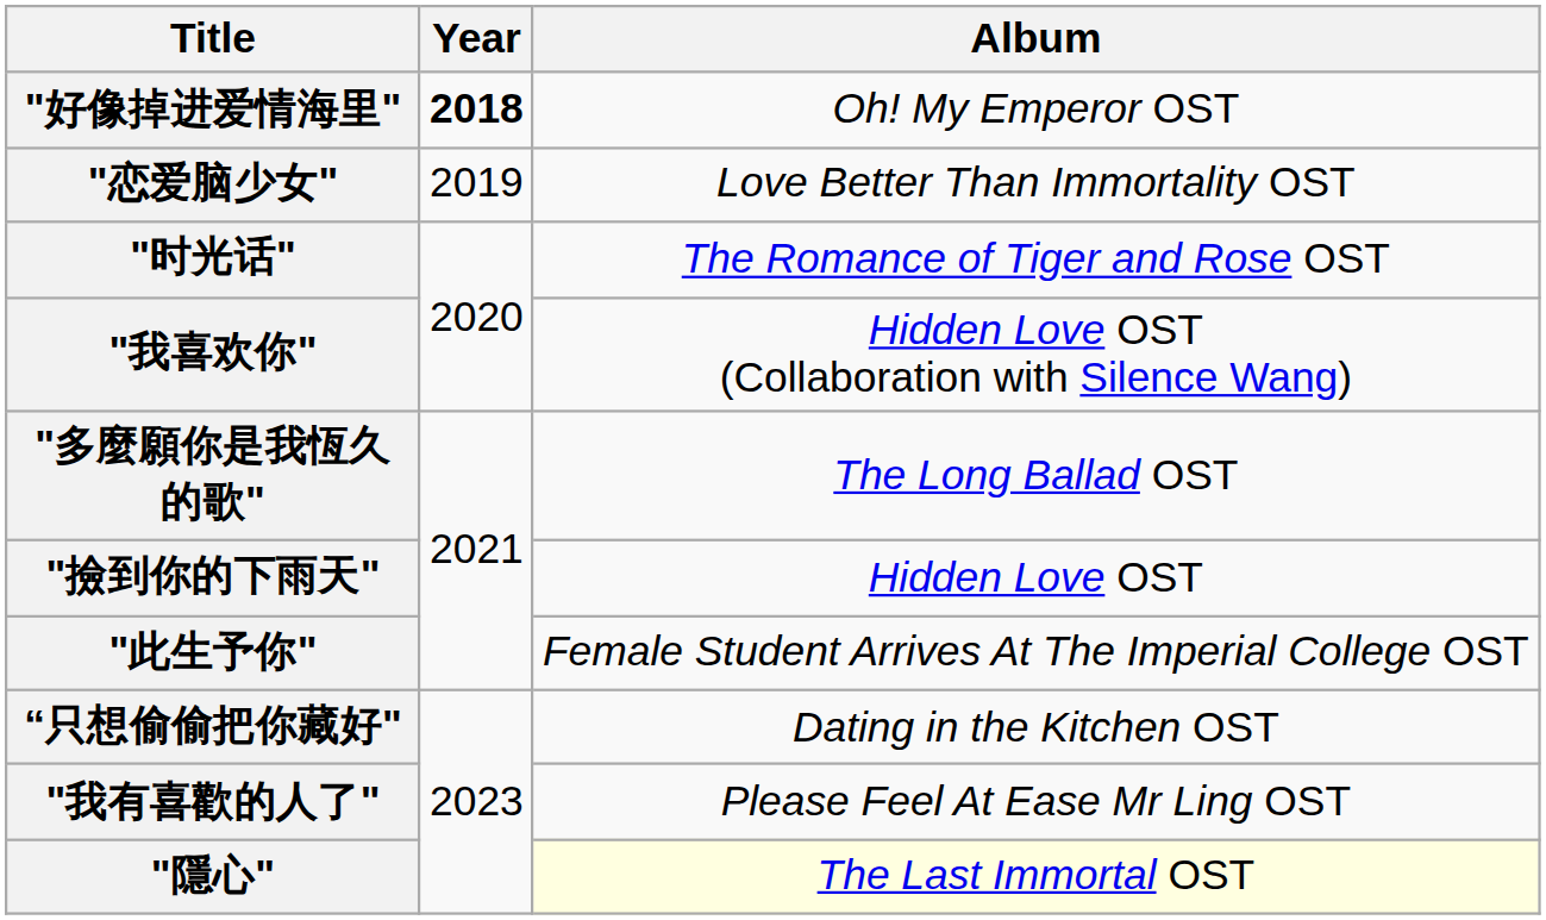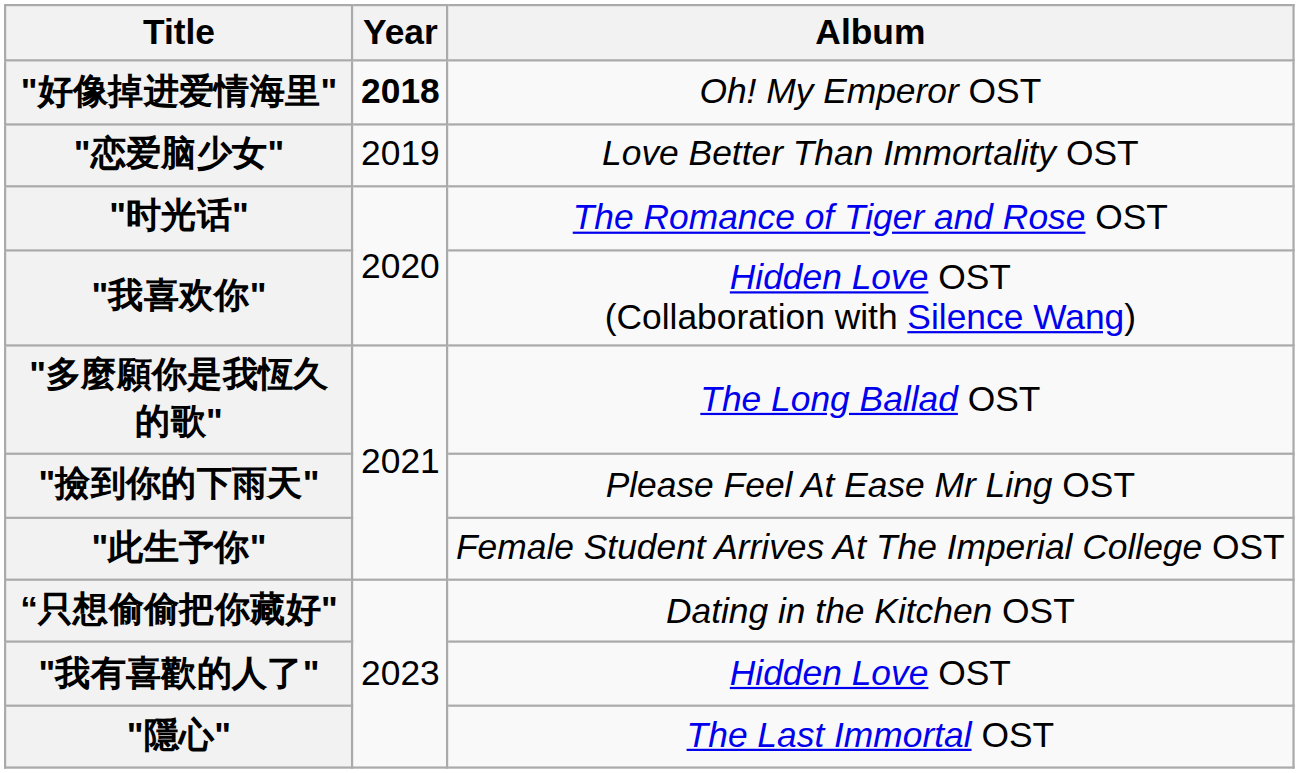 <table class="wikitable plainrowheaders" style="text-align:center;">
 <tr>
 <th scope="col" rowspan="1" style="width:150px;">Title</th>
 <th rowspan="1" scope="col">Year</th>
 <th scope="col" rowspan="1">Album</th>
 </tr>
 <tr>
 <th scope="row">"好像掉进爱情海里"<br></th>
 <td><strong>2018</strong></td>
 <td><em>Oh! My Emperor</em> OST</td>
 </tr>
 <tr>
 <th scope="row">"恋爱脑少女"<br></th>
 <td>2019</td>
 <td><em>Love Better Than Immortality</em> OST</td>
 </tr>
 <tr>
 <th scope="row">"时光话"<br></th>
 <td rowspan="2">2020</td>
 <td><em><a href='#'>The Romance of Tiger and Rose</a></em> OST</td>
 </tr>
 <tr>
 <th scope="row">"我喜欢你"<br></th>
 <td><em><a href='#'>Hidden Love</a></em> OST<br>(Collaboration with <a href='#'>Silence Wang</a>)</td>
 </tr>
 <tr>
 <th scope="row">"多麼願你是我恆久的歌"<br></th>
 <td rowspan="3">2021</td>
 <td><em><a href='#'>The Long Ballad</a></em> OST</td>
 </tr>
 <tr>
 <th scope="row">"撿到你的下雨天"<br></th>
-<td><em><a href='#'>Hidden Love</a></em> OST</td>
+<td><em>Please Feel At Ease Mr Ling</em> OST</td>
 </tr>
 <tr>
 <th scope="row">"此生予你"<br></th>
 <td><em>Female Student Arrives At The Imperial College</em> OST</td>
 </tr>
 <tr>
 <th scope="row">“只想偷偷把你藏好"<br></th>
 <td rowspan="3">2023</td>
 <td><em>Dating in the Kitchen</em> OST</td>
 </tr>
 <tr>
 <th scope="row">"我有喜歡的人了"<br></th>
-<td><em>Please Feel At Ease Mr Ling</em> OST</td>
+<td><em><a href='#'>Hidden Love</a></em> OST</td>
 </tr>
 <tr>
 <th scope="row">"隱心"<br></th>
-<td style="background: lightyellow;"><em><a href='#'>The Last Immortal</a></em> OST</td>
+<td><em><a href='#'>The Last Immortal</a></em> OST</td>
 </tr>
 </table>
